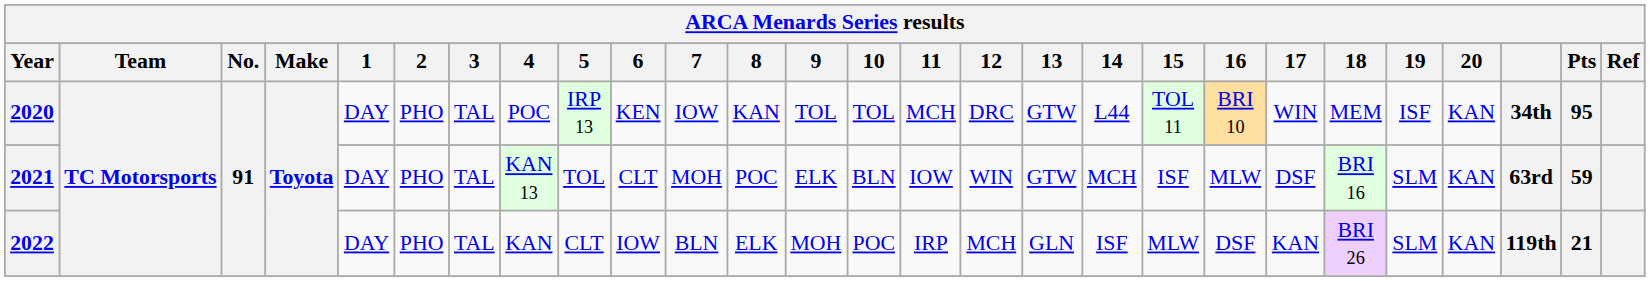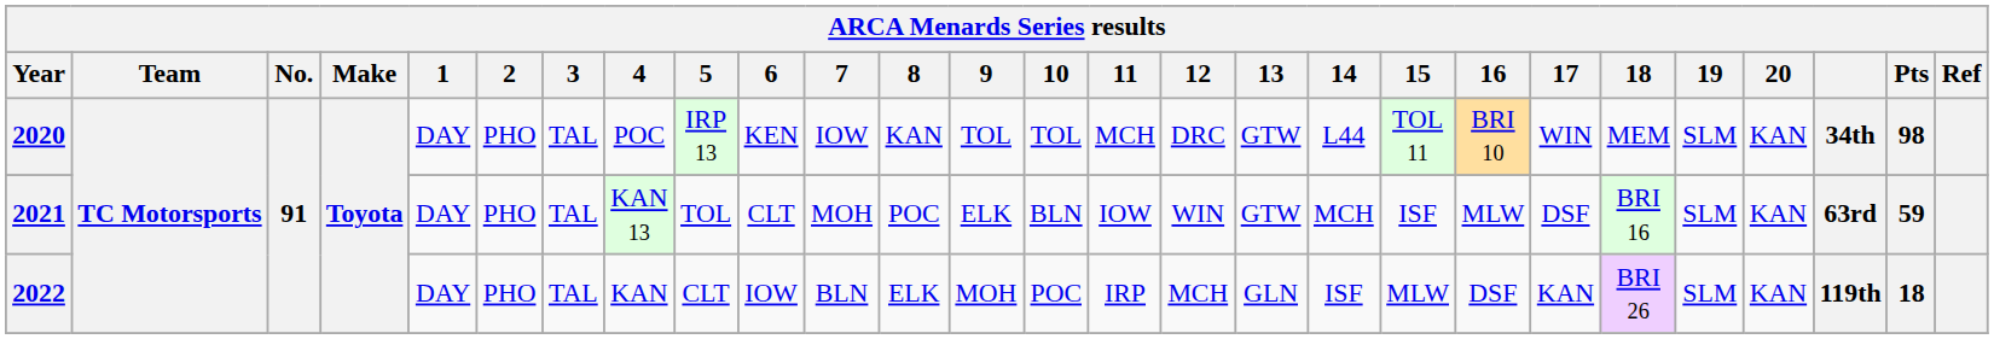 <table class="wikitable" style="text-align:center; font-size:75%">
 <tr>
 <th colspan=27><a href='#'>ARCA Menards Series</a> results</th>
 </tr>
 <tr>
 <th>Year</th>
 <th>Team</th>
 <th>No.</th>
 <th>Make</th>
 <th>1</th>
 <th>2</th>
 <th>3</th>
 <th>4</th>
 <th>5</th>
 <th>6</th>
 <th>7</th>
 <th>8</th>
 <th>9</th>
 <th>10</th>
 <th>11</th>
 <th>12</th>
 <th>13</th>
 <th>14</th>
 <th>15</th>
 <th>16</th>
 <th>17</th>
 <th>18</th>
 <th>19</th>
 <th>20</th>
 <th></th>
 <th>Pts</th>
 <th>Ref</th>
 </tr>
 <tr>
 <th><a href='#'>2020</a></th>
 <th rowspan=3><a href='#'>TC Motorsports</a></th>
 <th rowspan=3>91</th>
 <th rowspan=3><a href='#'>Toyota</a></th>
 <td><a href='#'>DAY</a></td>
 <td><a href='#'>PHO</a></td>
 <td><a href='#'>TAL</a></td>
 <td><a href='#'>POC</a></td>
 <td style="background:#DFFFDF;"><a href='#'>IRP</a><br><small>13</small></td>
 <td><a href='#'>KEN</a></td>
 <td><a href='#'>IOW</a></td>
 <td><a href='#'>KAN</a></td>
 <td><a href='#'>TOL</a></td>
 <td><a href='#'>TOL</a></td>
 <td><a href='#'>MCH</a></td>
 <td><a href='#'>DRC</a></td>
 <td><a href='#'>GTW</a></td>
 <td><a href='#'>L44</a></td>
 <td style="background:#DFFFDF;"><a href='#'>TOL</a><br><small>11</small></td>
 <td style="background:#FFDF9F;"><a href='#'>BRI</a><br><small>10</small></td>
 <td><a href='#'>WIN</a></td>
 <td><a href='#'>MEM</a></td>
-<td><a href='#'>ISF</a></td>
+<td><a href='#'>SLM</a></td>
 <td><a href='#'>KAN</a></td>
 <th>34th</th>
-<th>95</th>
+<th>98</th>
 <th></th>
 </tr>
 <tr>
 <th><a href='#'>2021</a></th>
 <td><a href='#'>DAY</a></td>
 <td><a href='#'>PHO</a></td>
 <td><a href='#'>TAL</a></td>
 <td style="background:#DFFFDF;"><a href='#'>KAN</a><br><small>13</small></td>
 <td><a href='#'>TOL</a></td>
 <td><a href='#'>CLT</a></td>
 <td><a href='#'>MOH</a></td>
 <td><a href='#'>POC</a></td>
 <td><a href='#'>ELK</a></td>
 <td><a href='#'>BLN</a></td>
 <td><a href='#'>IOW</a></td>
 <td><a href='#'>WIN</a></td>
 <td><a href='#'>GTW</a></td>
 <td><a href='#'>MCH</a></td>
 <td><a href='#'>ISF</a></td>
 <td><a href='#'>MLW</a></td>
 <td><a href='#'>DSF</a></td>
 <td style="background:#DFFFDF;"><a href='#'>BRI</a><br><small>16</small></td>
 <td><a href='#'>SLM</a></td>
 <td><a href='#'>KAN</a></td>
 <th>63rd</th>
 <th>59</th>
 <th></th>
 </tr>
 <tr>
 <th><a href='#'>2022</a></th>
 <td><a href='#'>DAY</a></td>
 <td><a href='#'>PHO</a></td>
 <td><a href='#'>TAL</a></td>
 <td><a href='#'>KAN</a></td>
 <td><a href='#'>CLT</a></td>
 <td><a href='#'>IOW</a></td>
 <td><a href='#'>BLN</a></td>
 <td><a href='#'>ELK</a></td>
 <td><a href='#'>MOH</a></td>
 <td><a href='#'>POC</a></td>
 <td><a href='#'>IRP</a></td>
 <td><a href='#'>MCH</a></td>
 <td><a href='#'>GLN</a></td>
 <td><a href='#'>ISF</a></td>
 <td><a href='#'>MLW</a></td>
 <td><a href='#'>DSF</a></td>
 <td><a href='#'>KAN</a></td>
 <td style="background:#EFCFFF;"><a href='#'>BRI</a><br><small>26</small></td>
 <td><a href='#'>SLM</a></td>
 <td><a href='#'>KAN</a></td>
 <th>119th</th>
-<th>21</th>
+<th>18</th>
 <th></th>
 </tr>
 </table>
